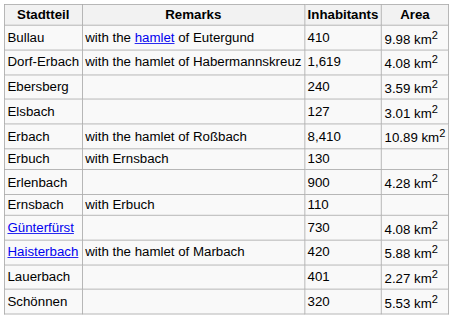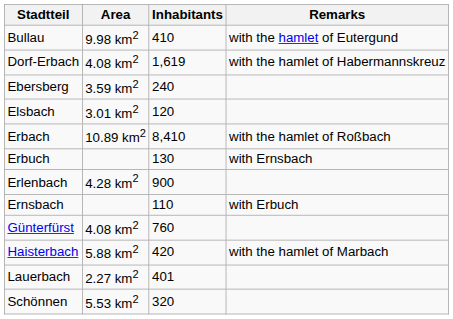 <table class="wikitable">
 <tr>
 <th>Stadtteil</th>
+<th>Area</th>
+<th>Inhabitants</th>
 <th>Remarks</th>
-<th>Inhabitants</th>
-<th>Area</th>
 </tr>
 <tr>
 <td>Bullau</td>
+<td>9.98 km<sup>2</sup></td>
+<td>410</td>
 <td>with the <a href='#'>hamlet</a> of Eutergund</td>
-<td>410</td>
-<td>9.98 km<sup>2</sup></td>
 </tr>
 <tr>
 <td>Dorf-Erbach</td>
+<td>4.08 km<sup>2</sup></td>
+<td>1,619</td>
 <td>with the hamlet of Habermannskreuz</td>
-<td>1,619</td>
-<td>4.08 km<sup>2</sup></td>
 </tr>
 <tr>
 <td>Ebersberg</td>
+<td>3.59 km<sup>2</sup></td>
+<td>240</td>
 <td></td>
-<td>240</td>
-<td>3.59 km<sup>2</sup></td>
 </tr>
 <tr>
 <td>Elsbach</td>
+<td>3.01 km<sup>2</sup></td>
+<td>120</td>
 <td></td>
-<td>127</td>
-<td>3.01 km<sup>2</sup></td>
 </tr>
 <tr>
 <td>Erbach</td>
+<td>10.89 km<sup>2</sup></td>
+<td>8,410</td>
 <td>with the hamlet of Roßbach</td>
-<td>8,410</td>
-<td>10.89 km<sup>2</sup></td>
 </tr>
 <tr>
 <td>Erbuch</td>
+<td></td>
+<td>130</td>
 <td>with Ernsbach</td>
-<td>130</td>
+</tr>
+<tr>
+<td>Erlenbach</td>
+<td>4.28 km<sup>2</sup></td>
+<td>900</td>
 <td></td>
 </tr>
 <tr>
-<td>Erlenbach</td>
+<td>Ernsbach</td>
 <td></td>
-<td>900</td>
-<td>4.28 km<sup>2</sup></td>
+<td>110</td>
+<td>with Erbuch</td>
 </tr>
 <tr>
-<td>Ernsbach</td>
-<td>with Erbuch</td>
-<td>110</td>
+<td><a href='#'>Günterfürst</a></td>
+<td>4.08 km<sup>2</sup></td>
+<td>760</td>
 <td></td>
 </tr>
 <tr>
-<td><a href='#'>Günterfürst</a></td>
-<td></td>
-<td>730</td>
-<td>4.08 km<sup>2</sup></td>
-</tr>
-<tr>
 <td><a href='#'>Haisterbach</a></td>
+<td>5.88 km<sup>2</sup></td>
+<td>420</td>
 <td>with the hamlet of Marbach</td>
-<td>420</td>
-<td>5.88 km<sup>2</sup></td>
 </tr>
 <tr>
 <td>Lauerbach</td>
+<td>2.27 km<sup>2</sup></td>
+<td>401</td>
 <td></td>
-<td>401</td>
-<td>2.27 km<sup>2</sup></td>
 </tr>
 <tr>
 <td>Schönnen</td>
+<td>5.53 km<sup>2</sup></td>
+<td>320</td>
 <td></td>
-<td>320</td>
-<td>5.53 km<sup>2</sup></td>
 </tr>
 </table>
